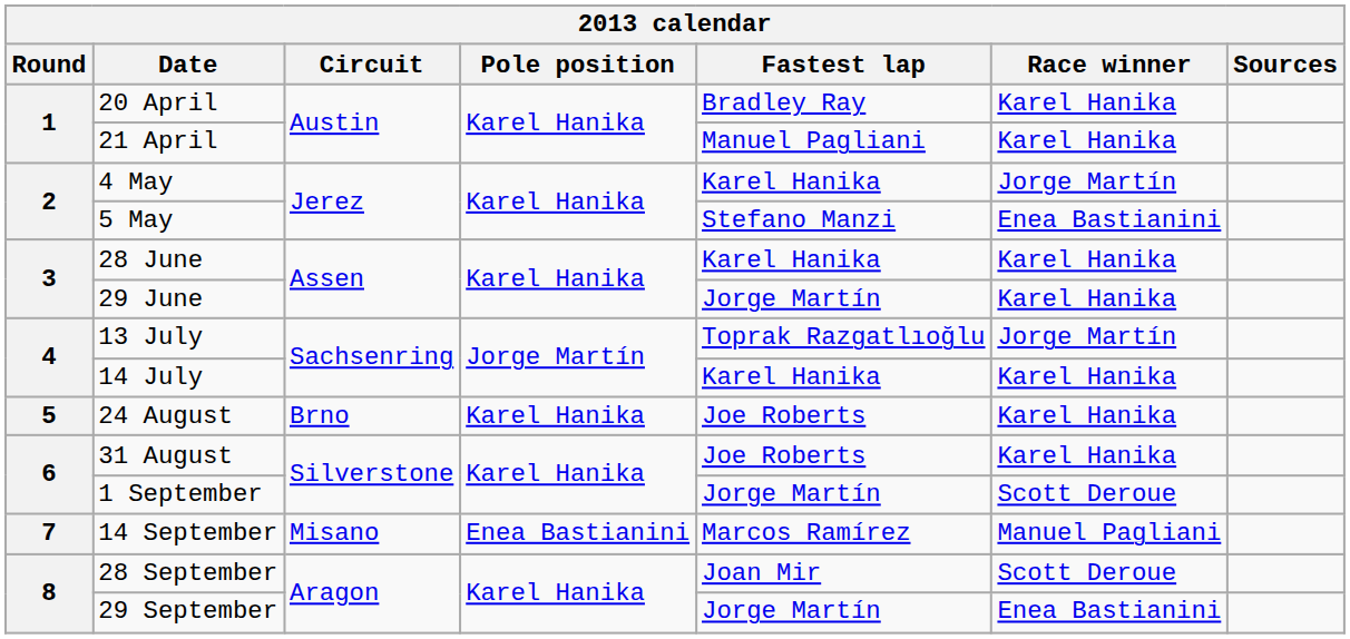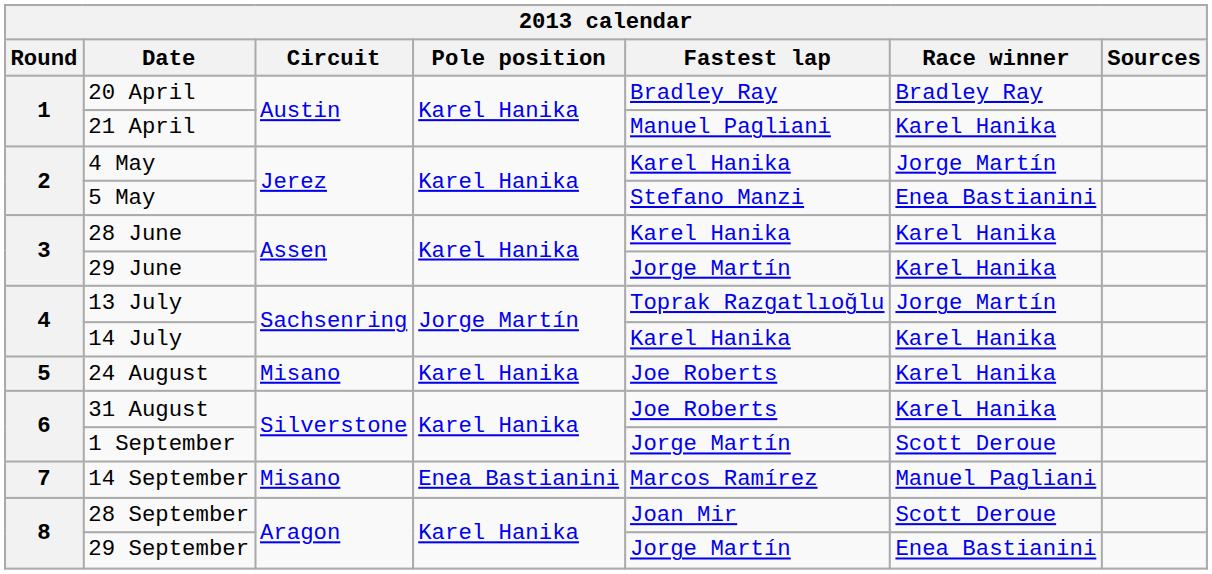 <table class="wikitable" style="font-size: 85%">
 <tr>
 <th colspan=7>2013 calendar</th>
 </tr>
 <tr>
 <th>Round</th>
 <th>Date</th>
 <th>Circuit</th>
 <th>Pole position</th>
 <th>Fastest lap</th>
 <th>Race winner</th>
 <th>Sources</th>
 </tr>
 <tr>
 <th rowspan=2>1</th>
 <td>20 April</td>
 <td rowspan=2> <a href='#'>Austin</a></td>
 <td rowspan=2> <a href='#'>Karel Hanika</a></td>
 <td> <a href='#'>Bradley Ray</a></td>
-<td> <a href='#'>Karel Hanika</a></td>
+<td> <a href='#'>Bradley Ray</a></td>
 <td align=center></td>
 </tr>
 <tr>
 <td>21 April</td>
 <td> <a href='#'>Manuel Pagliani</a></td>
 <td> <a href='#'>Karel Hanika</a></td>
 <td align=center></td>
 </tr>
 <tr>
 <th rowspan=2>2</th>
 <td>4 May</td>
 <td rowspan=2> <a href='#'>Jerez</a></td>
 <td rowspan=2> <a href='#'>Karel Hanika</a></td>
 <td> <a href='#'>Karel Hanika</a></td>
 <td> <a href='#'>Jorge Martín</a></td>
 <td align=center></td>
 </tr>
 <tr>
 <td>5 May</td>
 <td> <a href='#'>Stefano Manzi</a></td>
 <td> <a href='#'>Enea Bastianini</a></td>
 <td align=center></td>
 </tr>
 <tr>
 <th rowspan=2>3</th>
 <td>28 June</td>
 <td rowspan=2> <a href='#'>Assen</a></td>
 <td rowspan=2> <a href='#'>Karel Hanika</a></td>
 <td> <a href='#'>Karel Hanika</a></td>
 <td> <a href='#'>Karel Hanika</a></td>
 <td align=center></td>
 </tr>
 <tr>
 <td>29 June</td>
 <td> <a href='#'>Jorge Martín</a></td>
 <td> <a href='#'>Karel Hanika</a></td>
 <td align=center></td>
 </tr>
 <tr>
 <th rowspan=2>4</th>
 <td>13 July</td>
 <td rowspan=2> <a href='#'>Sachsenring</a></td>
 <td rowspan=2> <a href='#'>Jorge Martín</a></td>
 <td> <a href='#'>Toprak Razgatlıoğlu</a></td>
 <td> <a href='#'>Jorge Martín</a></td>
 <td align=center></td>
 </tr>
 <tr>
 <td>14 July</td>
 <td> <a href='#'>Karel Hanika</a></td>
 <td> <a href='#'>Karel Hanika</a></td>
 <td align=center></td>
 </tr>
 <tr>
 <th>5</th>
 <td>24 August</td>
-<td> <a href='#'>Brno</a></td>
+<td> <a href='#'>Misano</a></td>
 <td> <a href='#'>Karel Hanika</a></td>
 <td> <a href='#'>Joe Roberts</a></td>
 <td> <a href='#'>Karel Hanika</a></td>
 <td align=center></td>
 </tr>
 <tr>
 <th rowspan=2>6</th>
 <td>31 August</td>
 <td rowspan=2> <a href='#'>Silverstone</a></td>
 <td rowspan=2> <a href='#'>Karel Hanika</a></td>
 <td> <a href='#'>Joe Roberts</a></td>
 <td> <a href='#'>Karel Hanika</a></td>
 <td align=center></td>
 </tr>
 <tr>
 <td>1 September</td>
 <td> <a href='#'>Jorge Martín</a></td>
 <td> <a href='#'>Scott Deroue</a></td>
 <td align=center></td>
 </tr>
 <tr>
 <th>7</th>
 <td>14 September</td>
 <td> <a href='#'>Misano</a></td>
 <td> <a href='#'>Enea Bastianini</a></td>
 <td> <a href='#'>Marcos Ramírez</a></td>
 <td> <a href='#'>Manuel Pagliani</a></td>
 <td align=center></td>
 </tr>
 <tr>
 <th rowspan=2>8</th>
 <td>28 September</td>
 <td rowspan=2> <a href='#'>Aragon</a></td>
 <td rowspan=2> <a href='#'>Karel Hanika</a></td>
 <td> <a href='#'>Joan Mir</a></td>
 <td> <a href='#'>Scott Deroue</a></td>
 <td align=center></td>
 </tr>
 <tr>
 <td>29 September</td>
 <td> <a href='#'>Jorge Martín</a></td>
 <td> <a href='#'>Enea Bastianini</a></td>
 <td align=center></td>
 </tr>
 </table>
